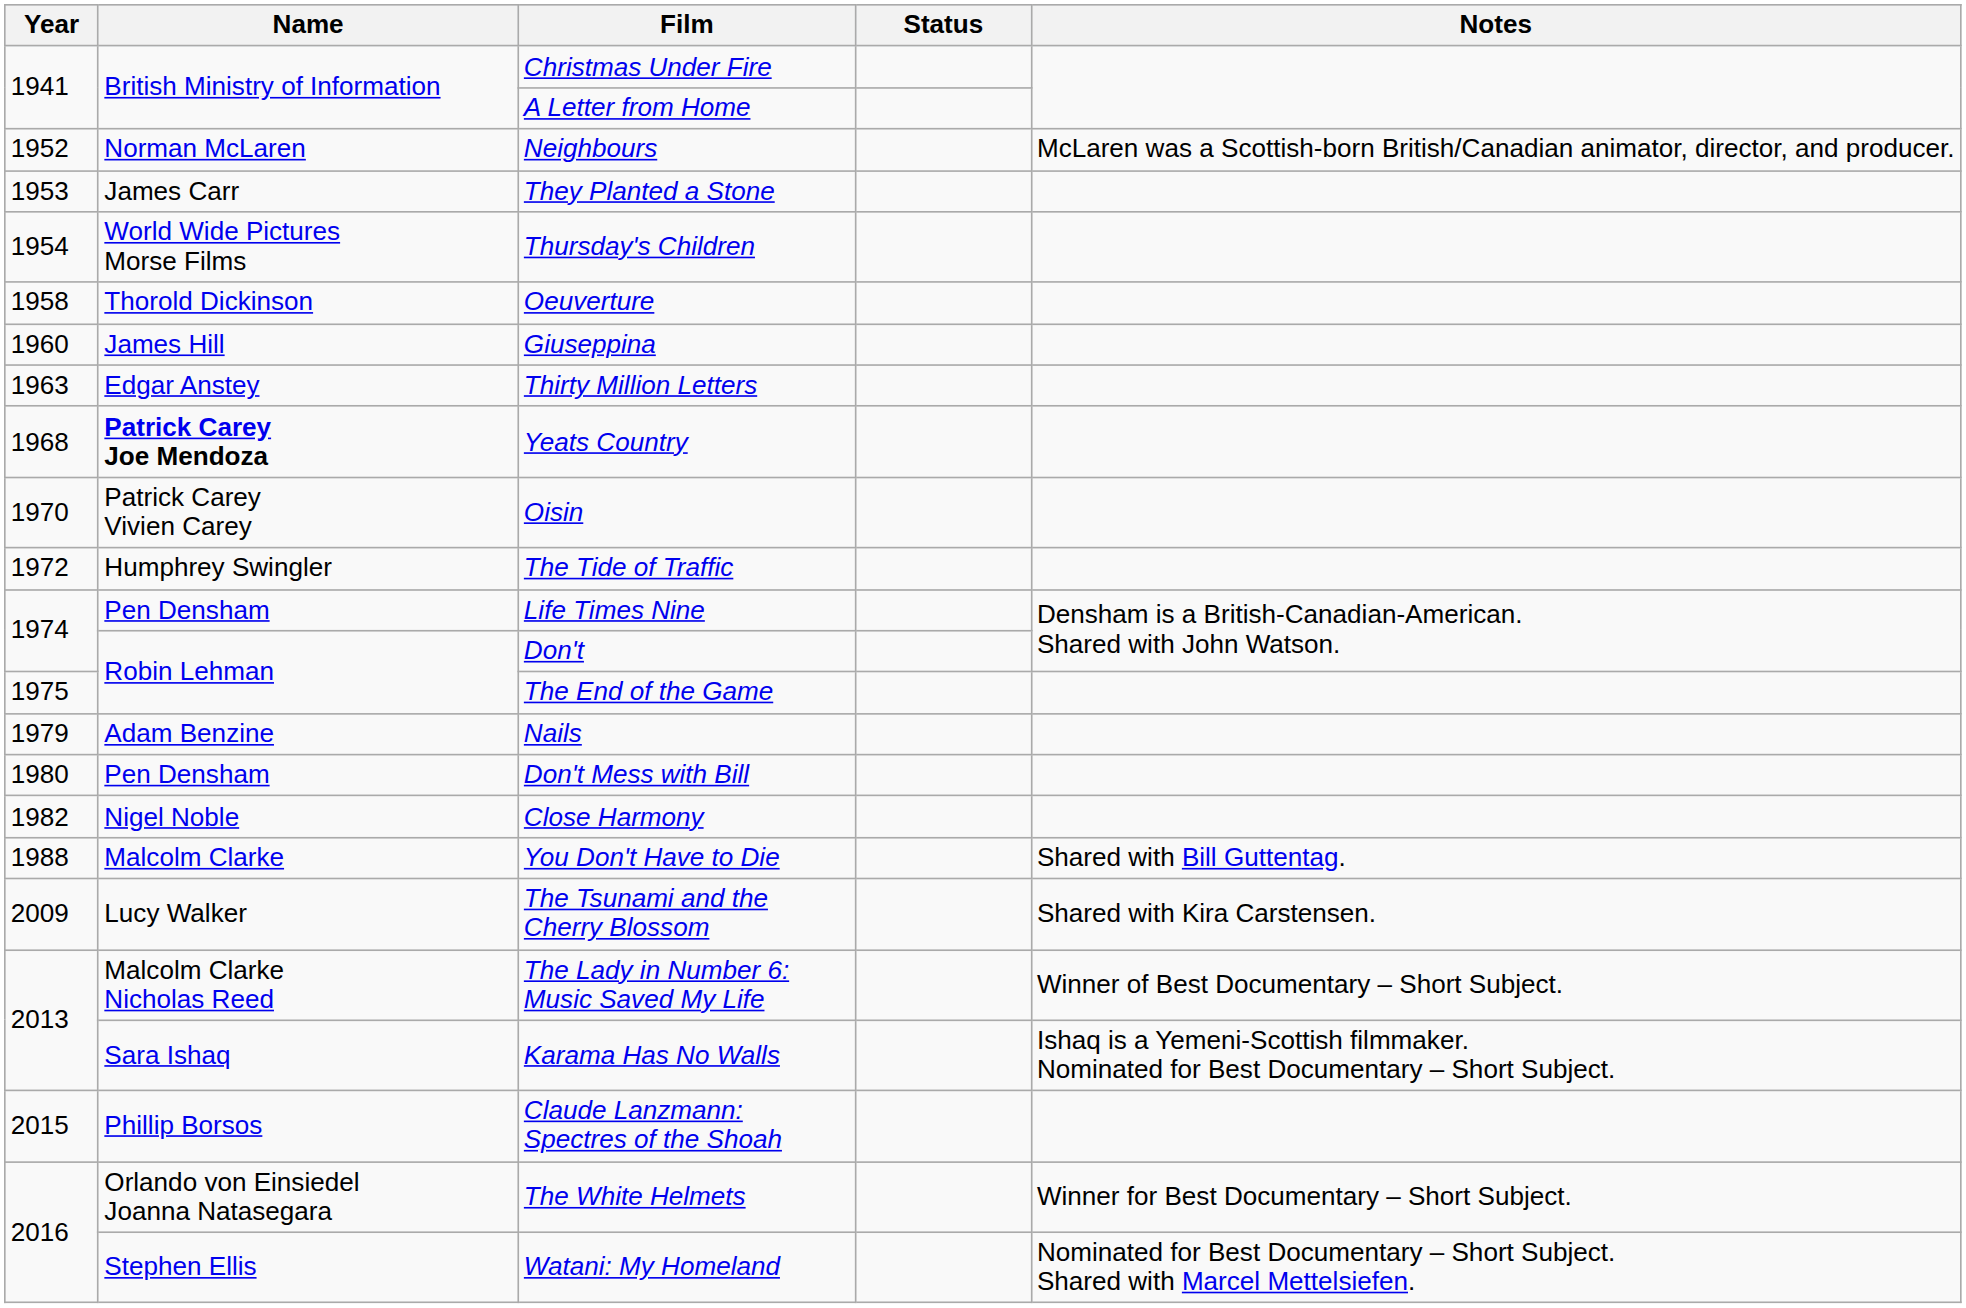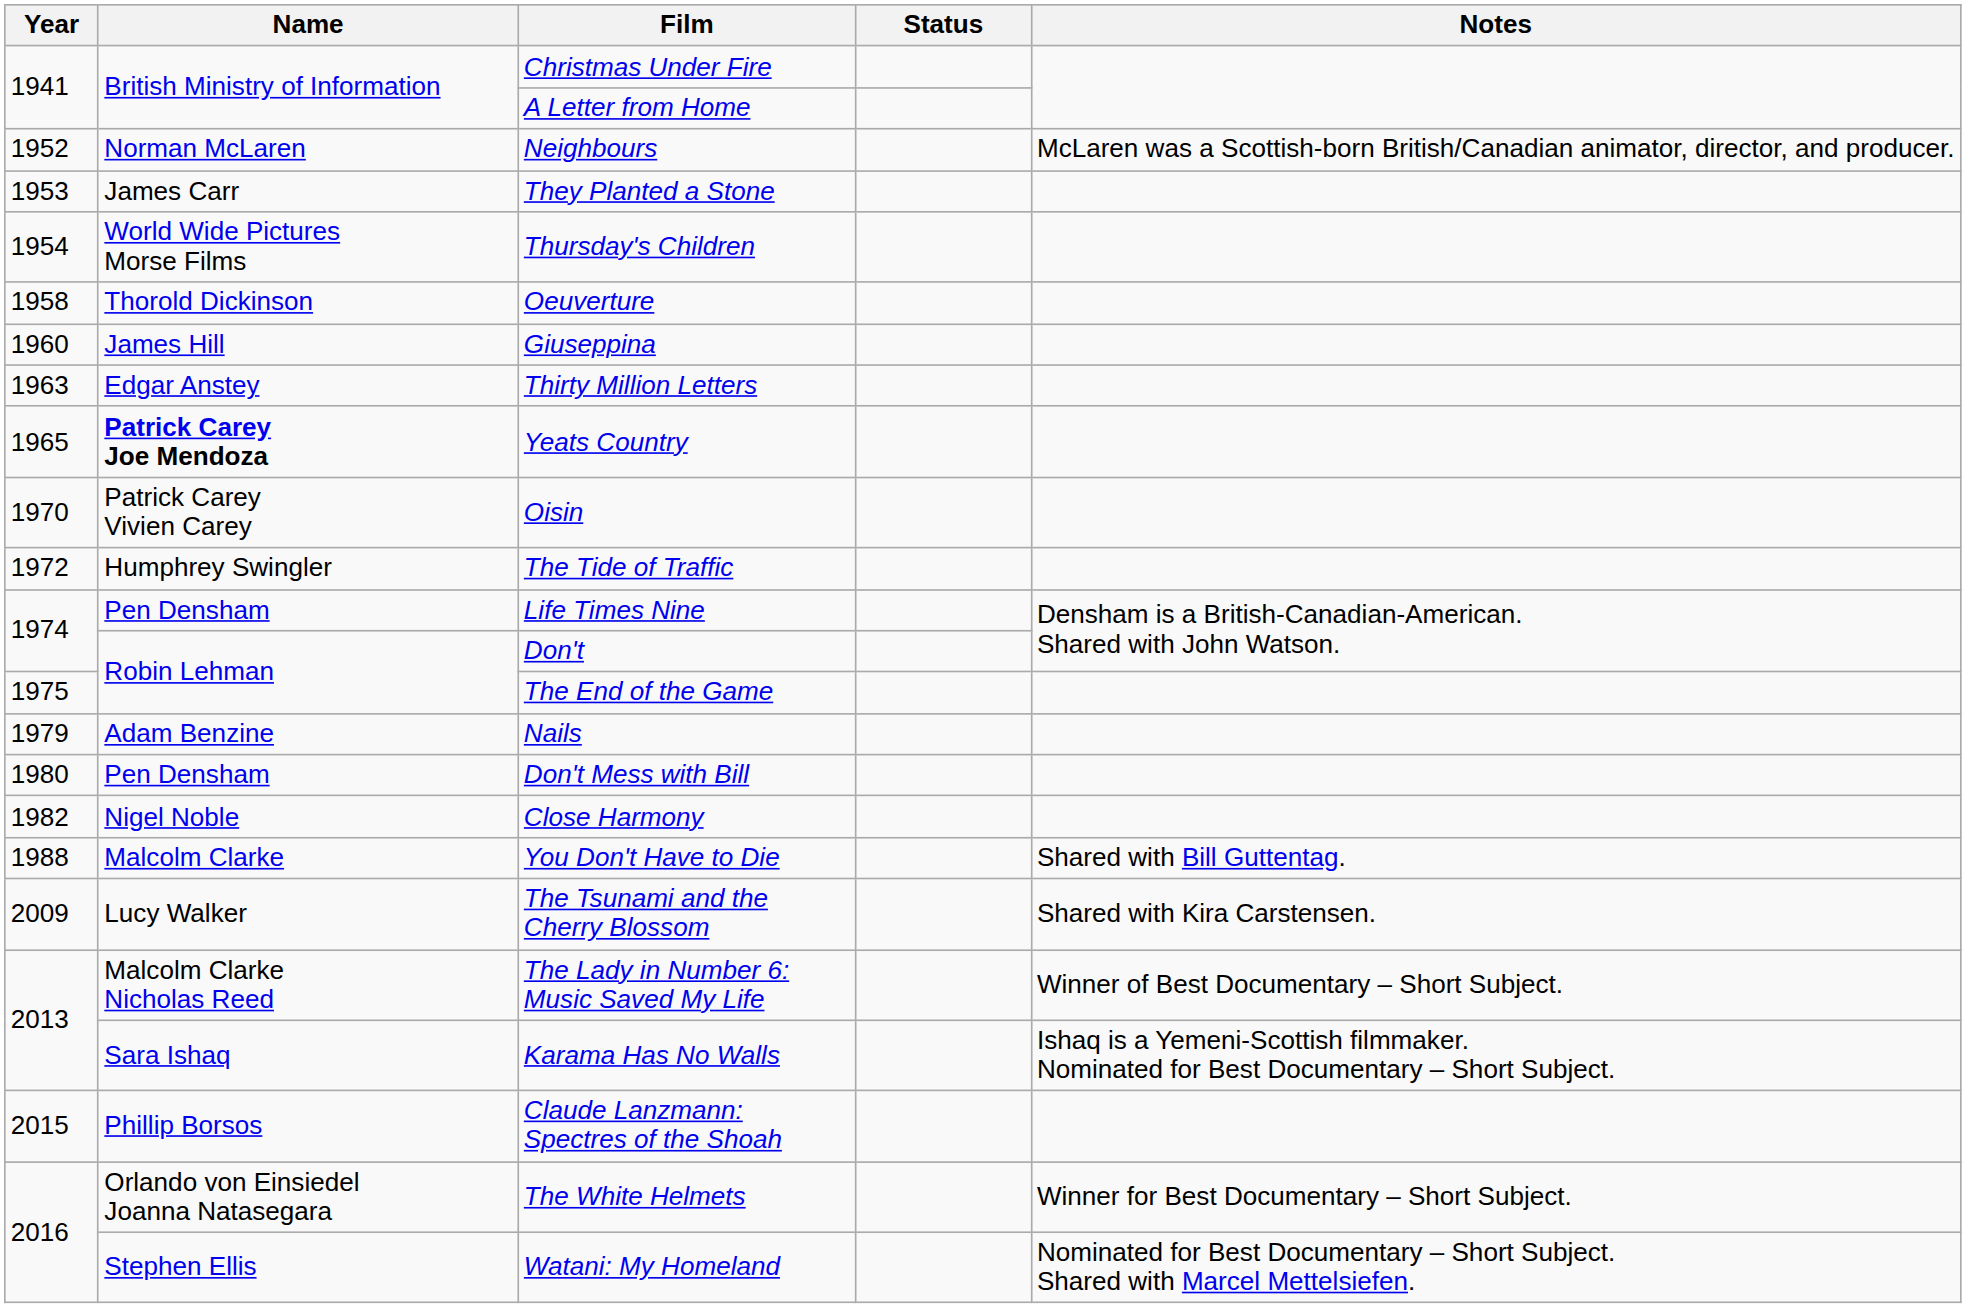 <table class="wikitable">
 <tr style="background:#ebf5ff;">
 <th style="width:050px;">Year</th>
 <th style="width:250px;">Name</th>
 <th style="width:200px;">Film</th>
 <th style="width:100px;">Status</th>
 <th>Notes</th>
 </tr>
 <tr>
 <td rowspan="2">1941</td>
 <td rowspan="2"><a href='#'>British Ministry of Information</a></td>
 <td><em><a href='#'>Christmas Under Fire</a></em></td>
 <td></td>
 <td rowspan="2"></td>
 </tr>
 <tr>
 <td><em><a href='#'>A Letter from Home</a></em></td>
 <td></td>
 </tr>
 <tr>
 <td>1952</td>
 <td><a href='#'>Norman McLaren</a></td>
 <td><a href='#'><em>Neighbours</em></a></td>
 <td></td>
 <td>McLaren was a Scottish-born British/Canadian animator, director, and producer.</td>
 </tr>
 <tr>
 <td>1953</td>
 <td>James Carr</td>
 <td><em><a href='#'>They Planted a Stone</a></em></td>
 <td></td>
 <td></td>
 </tr>
 <tr>
 <td>1954</td>
 <td><a href='#'>World Wide Pictures</a><br>Morse Films</td>
 <td><em><a href='#'>Thursday's Children</a></em></td>
 <td></td>
 <td></td>
 </tr>
 <tr>
 <td>1958</td>
 <td><a href='#'>Thorold Dickinson</a></td>
 <td><a href='#'><em>Oeuverture</em></a></td>
 <td></td>
 <td></td>
 </tr>
 <tr>
 <td>1960</td>
 <td><a href='#'>James Hill</a></td>
 <td><em><a href='#'>Giuseppina</a></em></td>
 <td></td>
 <td></td>
 </tr>
 <tr>
 <td>1963</td>
 <td><a href='#'>Edgar Anstey</a></td>
 <td><em><a href='#'>Thirty Million Letters</a></em></td>
 <td></td>
 <td></td>
 </tr>
 <tr>
-<td>1968</td>
+<td>1965</td>
 <td><strong><a href='#'>Patrick Carey</a><br>Joe Mendoza</strong></td>
 <td><em><a href='#'>Yeats Country</a></em></td>
 <td></td>
 <td></td>
 </tr>
 <tr>
 <td>1970</td>
 <td>Patrick Carey<br>Vivien Carey</td>
 <td><a href='#'><em>Oisin</em></a></td>
 <td></td>
 <td></td>
 </tr>
 <tr>
 <td>1972</td>
 <td>Humphrey Swingler</td>
 <td><em><a href='#'>The Tide of Traffic</a></em></td>
 <td></td>
 <td></td>
 </tr>
 <tr>
 <td rowspan=2>1974</td>
 <td><a href='#'>Pen Densham</a></td>
 <td><em><a href='#'>Life Times Nine</a></em></td>
 <td></td>
 <td rowspan="2">Densham is a British-Canadian-American.<br>Shared with John Watson.</td>
 </tr>
 <tr>
 <td rowspan=2><a href='#'>Robin Lehman</a></td>
 <td><em><a href='#'>Don't</a></em></td>
 <td></td>
 </tr>
 <tr>
 <td>1975</td>
 <td><em><a href='#'>The End of the Game</a></em></td>
 <td></td>
 <td></td>
 </tr>
 <tr>
 <td>1979</td>
 <td><a href='#'>Adam Benzine</a></td>
 <td><a href='#'><em>Nails</em></a></td>
 <td></td>
 <td></td>
 </tr>
 <tr>
 <td>1980</td>
 <td><a href='#'>Pen Densham</a></td>
 <td><a href='#'><em>Don't Mess with Bill</em></a></td>
 <td></td>
 <td></td>
 </tr>
 <tr>
 <td>1982</td>
 <td><a href='#'>Nigel Noble</a></td>
 <td><em><a href='#'>Close Harmony</a></em></td>
 <td></td>
 <td></td>
 </tr>
 <tr>
 <td>1988</td>
 <td><a href='#'>Malcolm Clarke</a></td>
 <td><em><a href='#'>You Don't Have to Die</a></em></td>
 <td></td>
 <td>Shared with <a href='#'>Bill Guttentag</a>.</td>
 </tr>
 <tr>
 <td>2009</td>
 <td>Lucy Walker</td>
 <td><em><a href='#'>The Tsunami and the Cherry Blossom</a></em></td>
 <td></td>
 <td>Shared with Kira Carstensen.</td>
 </tr>
 <tr>
 <td rowspan="2">2013</td>
 <td>Malcolm Clarke<br><a href='#'>Nicholas Reed</a></td>
 <td><em><a href='#'>The Lady in Number 6: Music Saved My Life</a></em></td>
 <td></td>
 <td>Winner of Best Documentary – Short Subject.</td>
 </tr>
 <tr>
 <td><a href='#'>Sara Ishaq</a></td>
 <td><em><a href='#'>Karama Has No Walls</a></em></td>
 <td></td>
 <td>Ishaq is a Yemeni-Scottish filmmaker.<br>Nominated for Best Documentary – Short Subject.</td>
 </tr>
 <tr>
 <td>2015</td>
 <td><a href='#'>Phillip Borsos</a></td>
 <td><em><a href='#'>Claude Lanzmann: Spectres of the Shoah</a></em></td>
 <td></td>
 <td></td>
 </tr>
 <tr>
 <td rowspan="2">2016</td>
 <td>Orlando von Einsiedel<br>Joanna Natasegara</td>
 <td><a href='#'><em>The White Helmets</em></a></td>
 <td></td>
 <td>Winner for Best Documentary – Short Subject.</td>
 </tr>
 <tr>
 <td><a href='#'>Stephen Ellis</a></td>
 <td><em><a href='#'>Watani: My Homeland</a></em></td>
 <td></td>
 <td>Nominated for Best Documentary – Short Subject.<br>Shared with <a href='#'>Marcel Mettelsiefen</a>.</td>
 </tr>
 </table>
